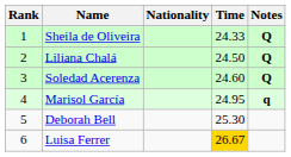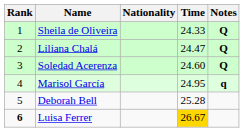 <table class="wikitable sortable" style="text-align:center">
 <tr>
 <th>Rank</th>
 <th>Name</th>
 <th>Nationality</th>
 <th>Time</th>
 <th>Notes</th>
 </tr>
 <tr bgcolor=ccffcc>
 <td align=center>1</td>
 <td align=left><a href='#'>Sheila de Oliveira</a></td>
 <td align=left></td>
 <td>24.33</td>
 <td><strong>Q</strong></td>
 </tr>
 <tr bgcolor=ccffcc>
 <td align=center>2</td>
 <td align=left><a href='#'>Liliana Chalá</a></td>
 <td align=left></td>
-<td>24.50</td>
+<td>24.47</td>
 <td><strong>Q</strong></td>
 </tr>
 <tr bgcolor=ccffcc>
 <td align=center>3</td>
 <td align=left><a href='#'>Soledad Acerenza</a></td>
 <td align=left></td>
 <td>24.60</td>
 <td><strong>Q</strong></td>
 </tr>
 <tr bgcolor=ddffdd>
 <td align=center>4</td>
 <td align=left><a href='#'>Marisol García</a></td>
 <td align=left></td>
 <td>24.95</td>
 <td><strong>q</strong></td>
 </tr>
 <tr>
 <td align=center>5</td>
 <td align=left><a href='#'>Deborah Bell</a></td>
 <td align=left></td>
-<td>25.30</td>
+<td>25.28</td>
 <td></td>
 </tr>
 <tr>
-<td align=center>6</td>
+<td align=center><strong>6</strong></td>
 <td align=left><a href='#'>Luisa Ferrer</a></td>
 <td align=left></td>
 <td style="background: gold;">26.67</td>
 <td></td>
 </tr>
 </table>
